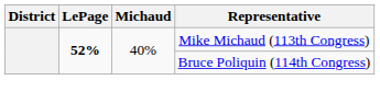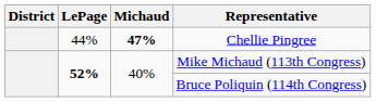 <table class=wikitable>
 <tr>
 <th>District</th>
 <th>LePage</th>
 <th>Michaud</th>
 <th>Representative</th>
+</tr>
+<tr align=center>
+<th></th>
+<td>44%</td>
+<td><strong>47%</strong></td>
+<td><a href='#'>Chellie Pingree</a></td>
 </tr>
 <tr align=center>
 <th rowspan=2 ></th>
 <td rowspan=2><strong>52%</strong></td>
 <td rowspan=2>40%</td>
 <td><a href='#'>Mike Michaud</a> (<a href='#'>113th Congress</a>)</td>
 </tr>
 <tr align=center>
 <td><a href='#'>Bruce Poliquin</a> (<a href='#'>114th Congress</a>)</td>
 </tr>
 </table>
